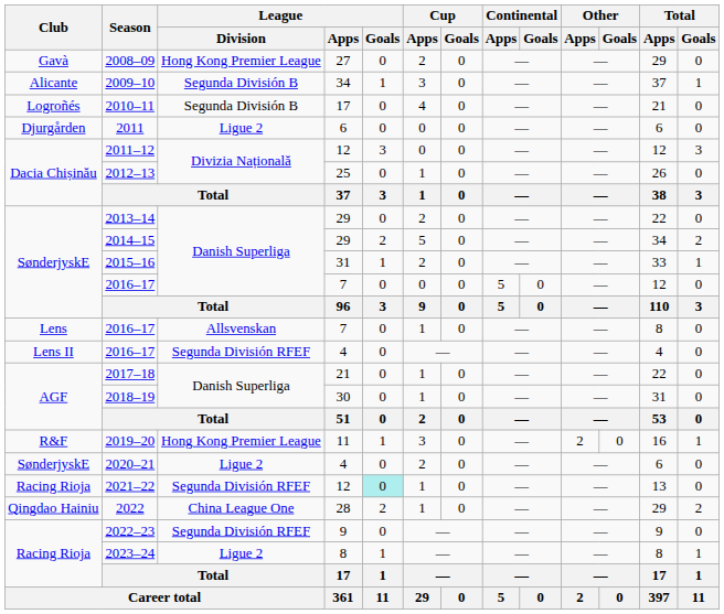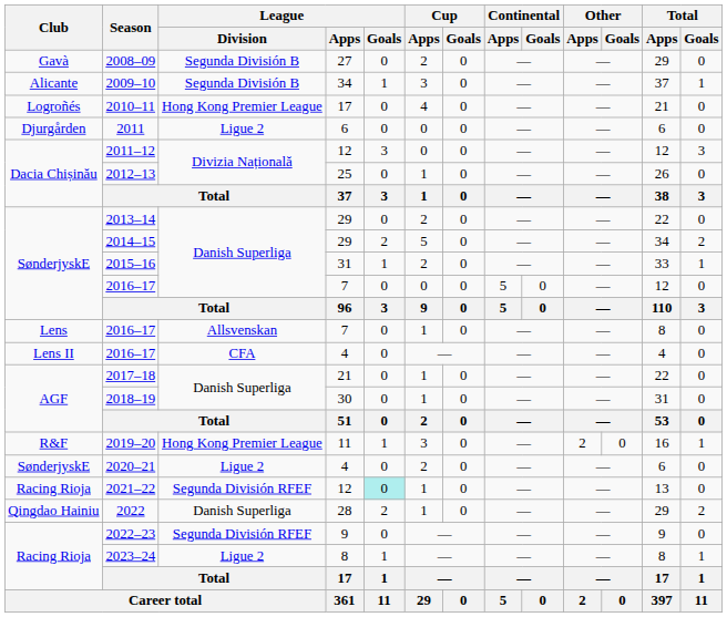 <table class="wikitable" style="text-align: center">
 <tr>
 <th rowspan="2">Club</th>
 <th rowspan="2">Season</th>
 <th colspan="3">League</th>
 <th colspan="2">Cup</th>
 <th colspan="2">Continental</th>
 <th colspan="2">Other</th>
 <th colspan="2">Total</th>
 </tr>
 <tr>
 <th>Division</th>
 <th>Apps</th>
 <th>Goals</th>
 <th>Apps</th>
 <th>Goals</th>
 <th>Apps</th>
 <th>Goals</th>
 <th>Apps</th>
 <th>Goals</th>
 <th>Apps</th>
 <th>Goals</th>
 </tr>
 <tr>
 <td><a href='#'>Gavà</a></td>
 <td><a href='#'>2008–09</a></td>
-<td><a href='#'>Hong Kong Premier League</a></td>
+<td><a href='#'>Segunda División B</a></td>
 <td>27</td>
 <td>0</td>
 <td>2</td>
 <td>0</td>
 <td colspan="2">—</td>
 <td colspan="2">—</td>
 <td>29</td>
 <td>0</td>
 </tr>
 <tr>
 <td><a href='#'>Alicante</a></td>
 <td><a href='#'>2009–10</a></td>
 <td><a href='#'>Segunda División B</a></td>
 <td>34</td>
 <td>1</td>
 <td>3</td>
 <td>0</td>
 <td colspan="2">—</td>
 <td colspan="2">—</td>
 <td>37</td>
 <td>1</td>
 </tr>
 <tr>
 <td><a href='#'>Logroñés</a></td>
 <td><a href='#'>2010–11</a></td>
-<td>Segunda División B</td>
+<td><a href='#'>Hong Kong Premier League</a></td>
 <td>17</td>
 <td>0</td>
 <td>4</td>
 <td>0</td>
 <td colspan="2">—</td>
 <td colspan="2">—</td>
 <td>21</td>
 <td>0</td>
 </tr>
 <tr>
 <td><a href='#'>Djurgården</a></td>
 <td><a href='#'>2011</a></td>
 <td><a href='#'>Ligue 2</a></td>
 <td>6</td>
 <td>0</td>
 <td>0</td>
 <td>0</td>
 <td colspan="2">—</td>
 <td colspan="2">—</td>
 <td>6</td>
 <td>0</td>
 </tr>
 <tr>
 <td rowspan="3"><a href='#'>Dacia Chișinău</a></td>
 <td><a href='#'>2011–12</a></td>
 <td rowspan="2"><a href='#'>Divizia Națională</a></td>
 <td>12</td>
 <td>3</td>
 <td>0</td>
 <td>0</td>
 <td colspan="2">—</td>
 <td colspan="2">—</td>
 <td>12</td>
 <td>3</td>
 </tr>
 <tr>
 <td><a href='#'>2012–13</a></td>
 <td>25</td>
 <td>0</td>
 <td>1</td>
 <td>0</td>
 <td colspan="2">—</td>
 <td colspan="2">—</td>
 <td>26</td>
 <td>0</td>
 </tr>
 <tr>
 <th colspan="2"><strong>Total</strong></th>
 <th>37</th>
 <th>3</th>
 <th>1</th>
 <th>0</th>
 <th colspan="2">—</th>
 <th colspan="2">—</th>
 <th>38</th>
 <th>3</th>
 </tr>
 <tr>
 <td rowspan="5"><a href='#'>SønderjyskE</a></td>
 <td><a href='#'>2013–14</a></td>
 <td rowspan="4"><a href='#'>Danish Superliga</a></td>
 <td>29</td>
 <td>0</td>
 <td>2</td>
 <td>0</td>
 <td colspan="2">—</td>
 <td colspan="2">—</td>
 <td>22</td>
 <td>0</td>
 </tr>
 <tr>
 <td><a href='#'>2014–15</a></td>
 <td>29</td>
 <td>2</td>
 <td>5</td>
 <td>0</td>
 <td colspan="2">—</td>
 <td colspan="2">—</td>
 <td>34</td>
 <td>2</td>
 </tr>
 <tr>
 <td><a href='#'>2015–16</a></td>
 <td>31</td>
 <td>1</td>
 <td>2</td>
 <td>0</td>
 <td colspan="2">—</td>
 <td colspan="2">—</td>
 <td>33</td>
 <td>1</td>
 </tr>
 <tr>
 <td><a href='#'>2016–17</a></td>
 <td>7</td>
 <td>0</td>
 <td>0</td>
 <td>0</td>
 <td>5</td>
 <td>0</td>
 <td colspan="2">—</td>
 <td>12</td>
 <td>0</td>
 </tr>
 <tr>
 <th colspan="2"><strong>Total</strong></th>
 <th>96</th>
 <th>3</th>
 <th>9</th>
 <th>0</th>
 <th>5</th>
 <th>0</th>
 <th colspan="2">—</th>
 <th>110</th>
 <th>3</th>
 </tr>
 <tr>
 <td><a href='#'>Lens</a></td>
 <td><a href='#'>2016–17</a></td>
 <td><a href='#'>Allsvenskan</a></td>
 <td>7</td>
 <td>0</td>
 <td>1</td>
 <td>0</td>
 <td colspan="2">—</td>
 <td colspan="2">—</td>
 <td>8</td>
 <td>0</td>
 </tr>
 <tr>
 <td><a href='#'>Lens II</a></td>
 <td><a href='#'>2016–17</a></td>
-<td><a href='#'>Segunda División RFEF</a></td>
+<td><a href='#'>CFA</a></td>
 <td>4</td>
 <td>0</td>
 <td colspan="2">—</td>
 <td colspan="2">—</td>
 <td colspan="2">—</td>
 <td>4</td>
 <td>0</td>
 </tr>
 <tr>
 <td rowspan="3"><a href='#'>AGF</a></td>
 <td><a href='#'>2017–18</a></td>
 <td rowspan="2">Danish Superliga</td>
 <td>21</td>
 <td>0</td>
 <td>1</td>
 <td>0</td>
 <td colspan="2">—</td>
 <td colspan="2">—</td>
 <td>22</td>
 <td>0</td>
 </tr>
 <tr>
 <td><a href='#'>2018–19</a></td>
 <td>30</td>
 <td>0</td>
 <td>1</td>
 <td>0</td>
 <td colspan="2">—</td>
 <td colspan="2">—</td>
 <td>31</td>
 <td>0</td>
 </tr>
 <tr>
 <th colspan="2"><strong>Total</strong></th>
 <th>51</th>
 <th>0</th>
 <th>2</th>
 <th>0</th>
 <th colspan="2">—</th>
 <th colspan="2">—</th>
 <th>53</th>
 <th>0</th>
 </tr>
 <tr>
 <td><a href='#'>R&F</a></td>
 <td><a href='#'>2019–20</a></td>
 <td><a href='#'>Hong Kong Premier League</a></td>
 <td>11</td>
 <td>1</td>
 <td>3</td>
 <td>0</td>
 <td colspan="2">—</td>
 <td>2</td>
 <td>0</td>
 <td>16</td>
 <td>1</td>
 </tr>
 <tr>
 <td><a href='#'>SønderjyskE</a></td>
 <td><a href='#'>2020–21</a></td>
 <td><a href='#'>Ligue 2</a></td>
 <td>4</td>
 <td>0</td>
 <td>2</td>
 <td>0</td>
 <td colspan="2">—</td>
 <td colspan="2">—</td>
 <td>6</td>
 <td>0</td>
 </tr>
 <tr>
 <td><a href='#'>Racing Rioja</a></td>
 <td><a href='#'>2021–22</a></td>
 <td><a href='#'>Segunda División RFEF</a></td>
 <td>12</td>
 <td style="background: paleturquoise;">0</td>
 <td>1</td>
 <td>0</td>
 <td colspan="2">—</td>
 <td colspan="2">—</td>
 <td>13</td>
 <td>0</td>
 </tr>
 <tr>
 <td><a href='#'>Qingdao Hainiu</a></td>
 <td><a href='#'>2022</a></td>
-<td><a href='#'>China League One</a></td>
+<td>Danish Superliga</td>
 <td>28</td>
 <td>2</td>
 <td>1</td>
 <td>0</td>
 <td colspan="2">—</td>
 <td colspan="2">—</td>
 <td>29</td>
 <td>2</td>
 </tr>
 <tr>
 <td rowspan="3"><a href='#'>Racing Rioja</a></td>
 <td><a href='#'>2022–23</a></td>
 <td><a href='#'>Segunda División RFEF</a></td>
 <td>9</td>
 <td>0</td>
 <td colspan="2">—</td>
 <td colspan="2">—</td>
 <td colspan="2">—</td>
 <td>9</td>
 <td>0</td>
 </tr>
 <tr>
 <td><a href='#'>2023–24</a></td>
 <td><a href='#'>Ligue 2</a></td>
 <td>8</td>
 <td>1</td>
 <td colspan="2">—</td>
 <td colspan="2">—</td>
 <td colspan="2">—</td>
 <td>8</td>
 <td>1</td>
 </tr>
 <tr>
 <th colspan="2"><strong>Total</strong></th>
 <th>17</th>
 <th>1</th>
 <th colspan="2">—</th>
 <th colspan="2">—</th>
 <th colspan="2">—</th>
 <th>17</th>
 <th>1</th>
 </tr>
 <tr>
 <th colspan="3"><strong>Career total</strong></th>
 <th>361</th>
 <th>11</th>
 <th>29</th>
 <th>0</th>
 <th>5</th>
 <th>0</th>
 <th>2</th>
 <th>0</th>
 <th>397</th>
 <th>11</th>
 </tr>
 </table>
